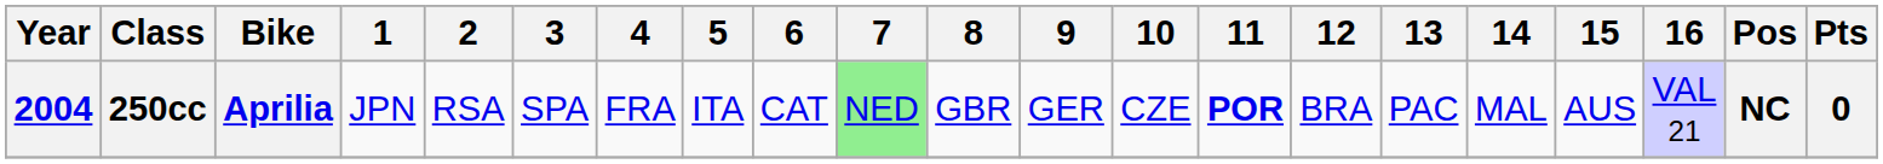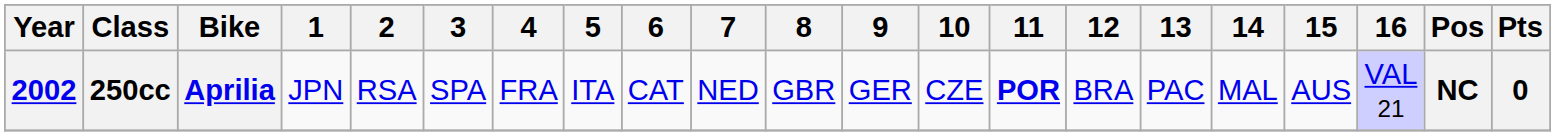 <table class="wikitable" style="text-align:center">
 <tr>
 <th>Year</th>
 <th>Class</th>
 <th>Bike</th>
 <th>1</th>
 <th>2</th>
 <th>3</th>
 <th>4</th>
 <th>5</th>
 <th>6</th>
 <th>7</th>
 <th>8</th>
 <th>9</th>
 <th>10</th>
 <th>11</th>
 <th>12</th>
 <th>13</th>
 <th>14</th>
 <th>15</th>
 <th>16</th>
 <th>Pos</th>
 <th>Pts</th>
 </tr>
 <tr>
-<th align="left"><a href='#'>2004</a></th>
+<th align="left"><a href='#'>2002</a></th>
 <th align="left">250cc</th>
 <th align="left"><a href='#'>Aprilia</a></th>
 <td><a href='#'>JPN</a></td>
 <td><a href='#'>RSA</a></td>
 <td><a href='#'>SPA</a></td>
 <td><a href='#'>FRA</a></td>
 <td><a href='#'>ITA</a></td>
 <td><a href='#'>CAT</a></td>
-<td style="background: lightgreen;"><a href='#'>NED</a></td>
+<td><a href='#'>NED</a></td>
 <td><a href='#'>GBR</a></td>
 <td><a href='#'>GER</a></td>
 <td><a href='#'>CZE</a></td>
 <td><strong><a href='#'>POR</a></strong></td>
 <td><a href='#'>BRA</a></td>
 <td><a href='#'>PAC</a><br><small></small></td>
 <td><a href='#'>MAL</a></td>
 <td><a href='#'>AUS</a></td>
 <td style="background:#cfcfff;"><a href='#'>VAL</a><br><small>21</small></td>
 <th>NC</th>
 <th>0</th>
 </tr>
 <tr>
 </tr>
 </table>
